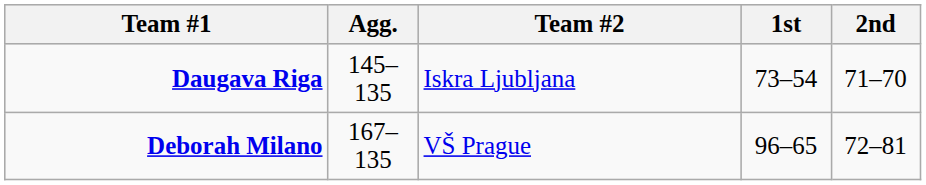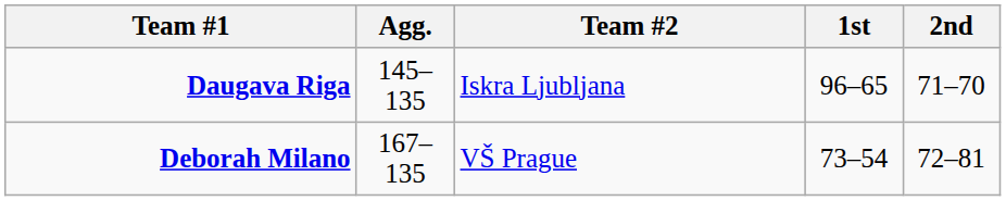 <table class=wikitable style="text-align:center">
 <tr>
 <th width=200>Team #1</th>
 <th width=50>Agg.</th>
 <th width=200>Team #2</th>
 <th width=50>1st</th>
 <th width=50>2nd</th>
 </tr>
 <tr>
 <td align=right><strong><a href='#'>Daugava Riga</a></strong> </td>
 <td>145–135</td>
 <td align=left> <a href='#'>Iskra Ljubljana</a></td>
-<td align=center>73–54</td>
+<td align=center>96–65</td>
 <td align=center>71–70</td>
 </tr>
 <tr>
 <td align=right><strong><a href='#'>Deborah Milano</a></strong> </td>
 <td>167–135</td>
 <td align=left> <a href='#'>VŠ Prague</a></td>
-<td align=center>96–65</td>
+<td align=center>73–54</td>
 <td align=center>72–81</td>
 </tr>
 </table>
